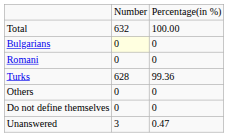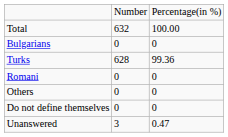 <table class="wikitable">
 <tr>
 <td></td>
 <td>Number</td>
 <td>Percentage(in %)</td>
 </tr>
 <tr>
 <td>Total</td>
 <td>632</td>
 <td>100.00</td>
 </tr>
 <tr>
 <td><a href='#'>Bulgarians</a></td>
-<td style="background: lightyellow;">0</td>
-<td>0</td>
-</tr>
-<tr>
-<td><a href='#'>Romani</a></td>
 <td>0</td>
 <td>0</td>
 </tr>
 <tr>
 <td><a href='#'>Turks</a></td>
 <td>628</td>
 <td>99.36</td>
+</tr>
+<tr>
+<td><a href='#'>Romani</a></td>
+<td>0</td>
+<td>0</td>
 </tr>
 <tr>
 <td>Others</td>
 <td>0</td>
 <td>0</td>
 </tr>
 <tr>
 <td>Do not define themselves</td>
 <td>0</td>
 <td>0</td>
 </tr>
 <tr>
 <td>Unanswered</td>
 <td>3</td>
 <td>0.47</td>
 </tr>
 </table>
